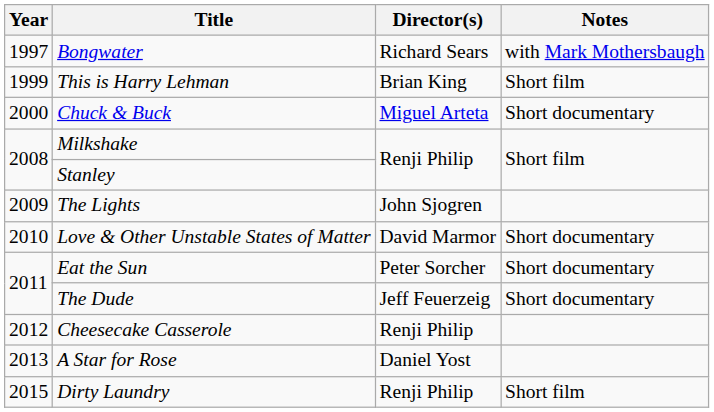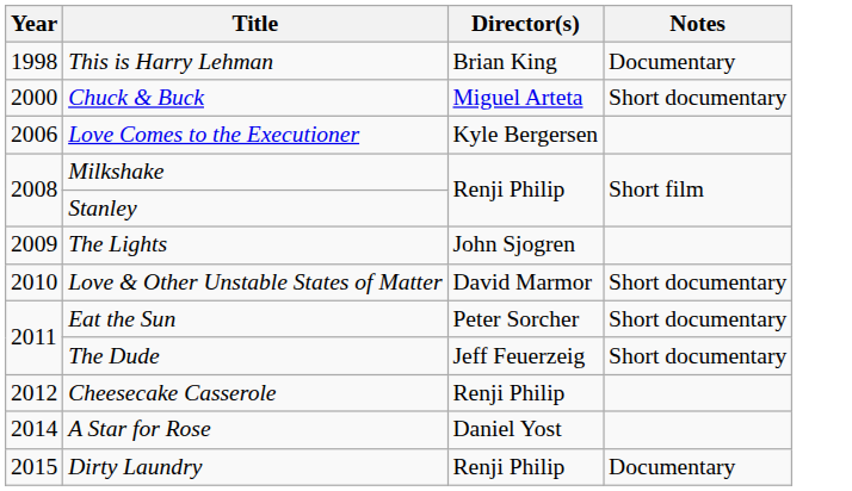 <table class="wikitable">
 <tr>
 <th>Year</th>
 <th>Title</th>
 <th>Director(s)</th>
 <th>Notes</th>
 </tr>
 <tr>
-<td>1997</td>
-<td><em><a href='#'>Bongwater</a></em></td>
-<td>Richard Sears</td>
-<td>with <a href='#'>Mark Mothersbaugh</a></td>
-</tr>
-<tr>
-<td>1999</td>
+<td>1998</td>
 <td><em>This is Harry Lehman</em></td>
 <td>Brian King</td>
-<td>Short film</td>
+<td>Documentary</td>
 </tr>
 <tr>
 <td>2000</td>
 <td><em><a href='#'>Chuck & Buck</a></em></td>
 <td><a href='#'>Miguel Arteta</a></td>
 <td>Short documentary</td>
+</tr>
+<tr>
+<td>2006</td>
+<td><em><a href='#'>Love Comes to the Executioner</a></em></td>
+<td>Kyle Bergersen</td>
+<td></td>
 </tr>
 <tr>
 <td rowspan="2">2008</td>
 <td><em>Milkshake</em></td>
 <td rowspan="2">Renji Philip</td>
 <td rowspan="2">Short film</td>
 </tr>
 <tr>
 <td><em>Stanley</em></td>
 </tr>
 <tr>
 <td>2009</td>
 <td><em>The Lights</em></td>
 <td>John Sjogren</td>
 <td></td>
 </tr>
 <tr>
 <td>2010</td>
 <td><em>Love & Other Unstable States of Matter</em></td>
 <td>David Marmor</td>
 <td>Short documentary</td>
 </tr>
 <tr>
 <td rowspan="2">2011</td>
 <td><em>Eat the Sun</em></td>
 <td>Peter Sorcher</td>
 <td>Short documentary</td>
 </tr>
 <tr>
 <td><em>The Dude</em></td>
 <td>Jeff Feuerzeig</td>
 <td>Short documentary</td>
 </tr>
 <tr>
 <td>2012</td>
 <td><em>Cheesecake Casserole</em></td>
 <td>Renji Philip</td>
 <td></td>
 </tr>
 <tr>
-<td>2013</td>
+<td>2014</td>
 <td><em>A Star for Rose</em></td>
 <td>Daniel Yost</td>
 <td></td>
 </tr>
 <tr>
 <td>2015</td>
 <td><em>Dirty Laundry</em></td>
 <td>Renji Philip</td>
-<td>Short film</td>
+<td>Documentary</td>
 </tr>
 </table>
